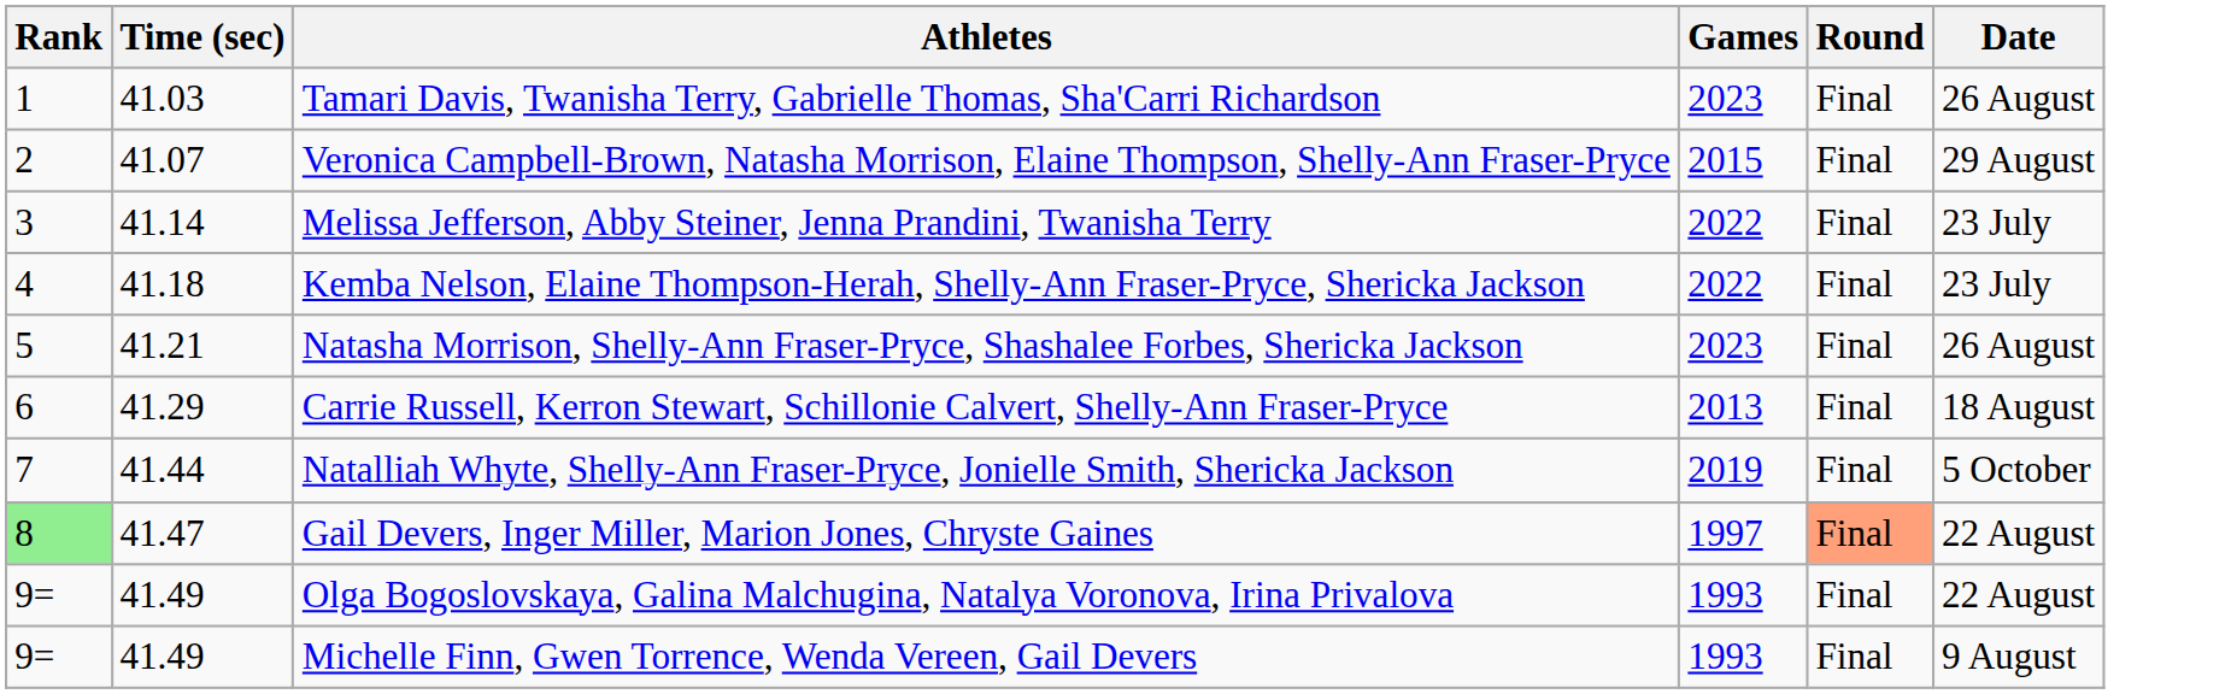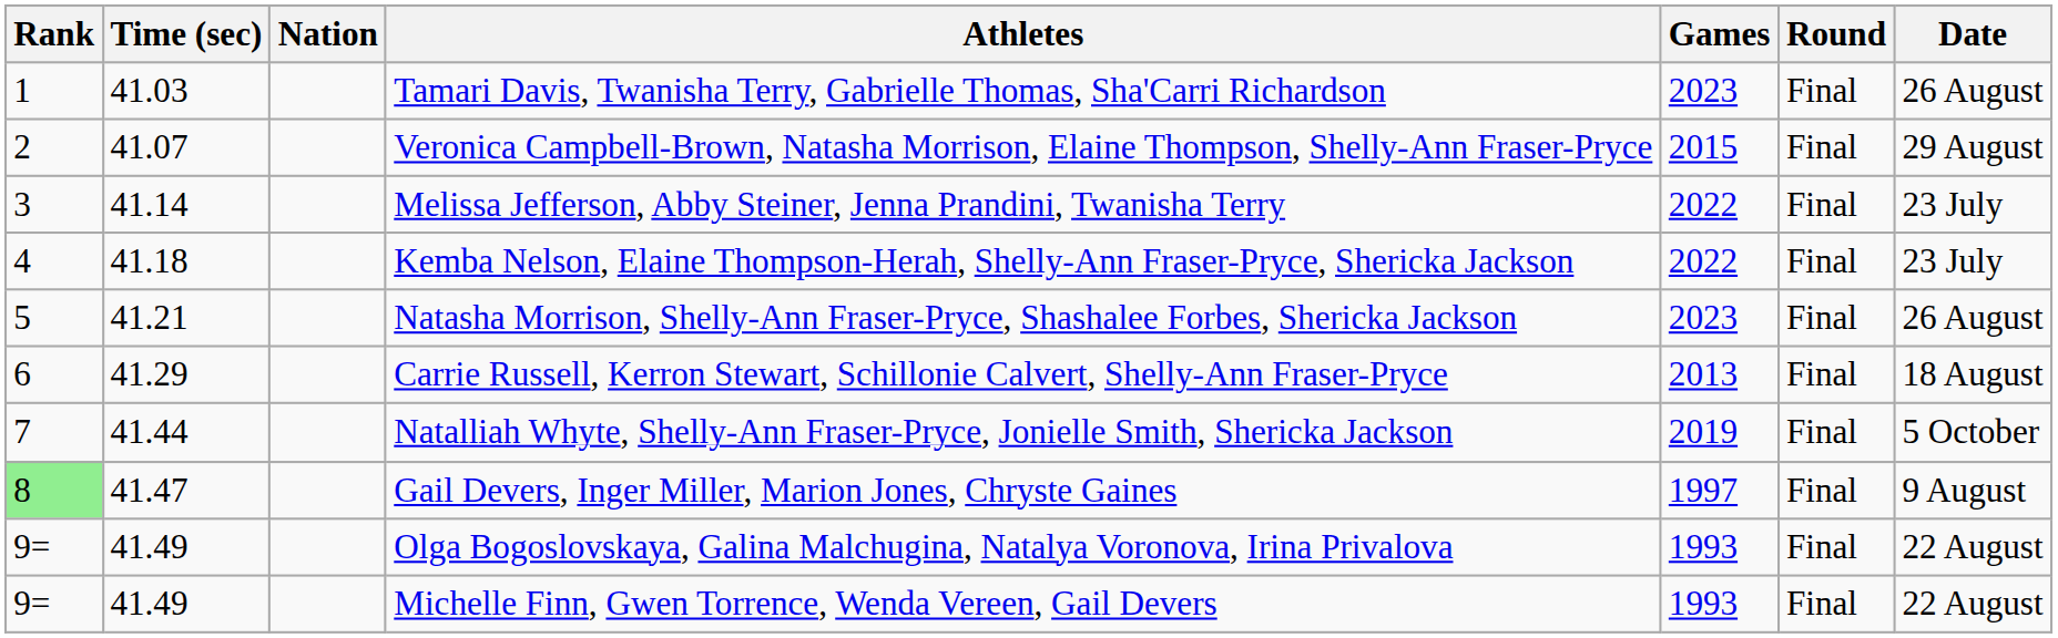 <table class=wikitable style="font-size:95%">
 <tr>
 <th>Rank</th>
 <th>Time (sec)</th>
+<th>Nation</th>
 <th>Athletes</th>
 <th>Games</th>
 <th>Round</th>
 <th>Date</th>
 </tr>
 <tr>
 <td>1</td>
 <td>41.03</td>
+<td align=left></td>
 <td><a href='#'>Tamari Davis</a>, <a href='#'>Twanisha Terry</a>, <a href='#'>Gabrielle Thomas</a>, <a href='#'>Sha'Carri Richardson</a></td>
 <td><a href='#'>2023</a></td>
 <td>Final</td>
 <td>26 August</td>
 </tr>
 <tr>
 <td>2</td>
 <td>41.07</td>
+<td align=left></td>
 <td><a href='#'>Veronica Campbell-Brown</a>, <a href='#'>Natasha Morrison</a>, <a href='#'>Elaine Thompson</a>, <a href='#'>Shelly-Ann Fraser-Pryce</a></td>
 <td><a href='#'>2015</a></td>
 <td>Final</td>
 <td>29 August</td>
 </tr>
 <tr>
 <td>3</td>
 <td>41.14</td>
+<td align=left></td>
 <td><a href='#'>Melissa Jefferson</a>, <a href='#'>Abby  Steiner</a>, <a href='#'>Jenna Prandini</a>, <a href='#'>Twanisha Terry</a></td>
 <td><a href='#'>2022</a></td>
 <td>Final</td>
 <td>23 July</td>
 </tr>
 <tr>
 <td>4</td>
 <td>41.18</td>
+<td align=left></td>
 <td><a href='#'>Kemba Nelson</a>, <a href='#'>Elaine Thompson-Herah</a>, <a href='#'>Shelly-Ann Fraser-Pryce</a>, <a href='#'>Shericka Jackson</a></td>
 <td><a href='#'>2022</a></td>
 <td>Final</td>
 <td>23 July</td>
 </tr>
 <tr>
 <td>5</td>
 <td>41.21</td>
+<td align=left></td>
 <td><a href='#'>Natasha Morrison</a>, <a href='#'>Shelly-Ann Fraser-Pryce</a>, <a href='#'>Shashalee Forbes</a>, <a href='#'>Shericka Jackson</a></td>
 <td><a href='#'>2023</a></td>
 <td>Final</td>
 <td>26 August</td>
 </tr>
 <tr>
 <td>6</td>
 <td>41.29</td>
+<td align=left></td>
 <td><a href='#'>Carrie Russell</a>, <a href='#'>Kerron Stewart</a>, <a href='#'>Schillonie Calvert</a>, <a href='#'>Shelly-Ann Fraser-Pryce</a></td>
 <td><a href='#'>2013</a></td>
 <td>Final</td>
 <td>18 August</td>
 </tr>
 <tr>
 <td>7</td>
 <td>41.44</td>
+<td align=left></td>
 <td><a href='#'>Natalliah Whyte</a>, <a href='#'>Shelly-Ann Fraser-Pryce</a>, <a href='#'>Jonielle Smith</a>, <a href='#'>Shericka Jackson</a></td>
 <td><a href='#'>2019</a></td>
 <td>Final</td>
 <td>5 October</td>
 </tr>
 <tr>
 <td style="background: lightgreen;">8</td>
 <td>41.47</td>
+<td align=left></td>
 <td><a href='#'>Gail Devers</a>, <a href='#'>Inger Miller</a>, <a href='#'>Marion Jones</a>, <a href='#'>Chryste Gaines</a></td>
 <td><a href='#'>1997</a></td>
-<td style="background: lightsalmon;">Final</td>
-<td>22 August</td>
+<td>Final</td>
+<td>9 August</td>
 </tr>
 <tr>
 <td>9=</td>
 <td>41.49</td>
+<td align=left></td>
 <td><a href='#'>Olga Bogoslovskaya</a>, <a href='#'>Galina Malchugina</a>, <a href='#'>Natalya Voronova</a>, <a href='#'>Irina Privalova</a></td>
 <td><a href='#'>1993</a></td>
 <td>Final</td>
 <td>22 August</td>
 </tr>
 <tr>
 <td>9=</td>
 <td>41.49</td>
+<td align=left></td>
 <td><a href='#'>Michelle Finn</a>, <a href='#'>Gwen Torrence</a>, <a href='#'>Wenda Vereen</a>, <a href='#'>Gail Devers</a></td>
 <td><a href='#'>1993</a></td>
 <td>Final</td>
-<td>9 August</td>
+<td>22 August</td>
 </tr>
 </table>
